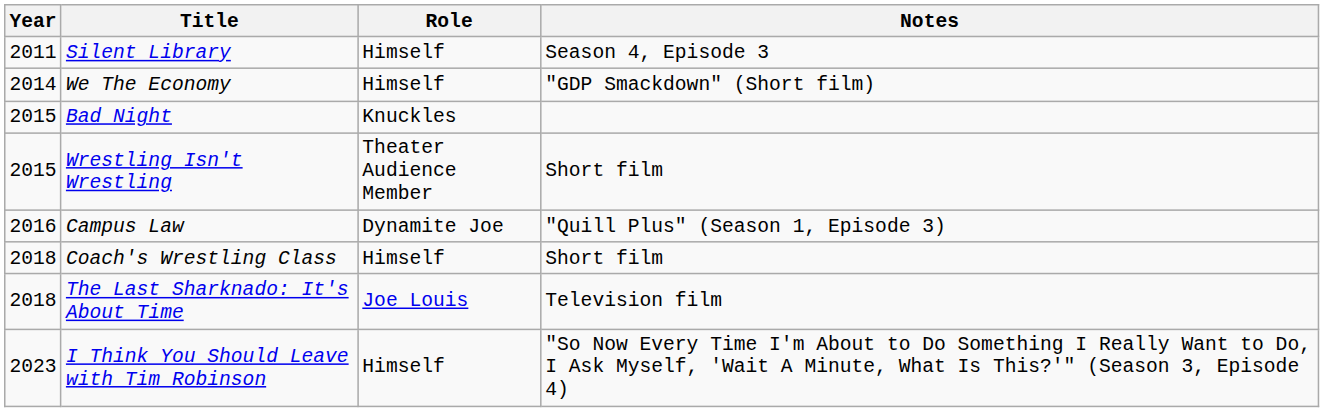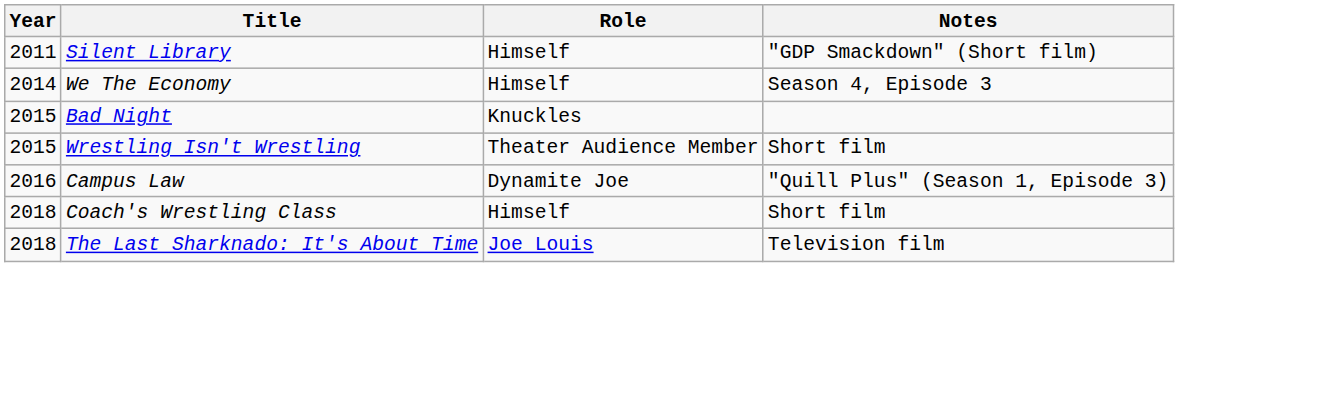 <table class="wikitable">
 <tr>
 <th>Year</th>
 <th>Title</th>
 <th>Role</th>
 <th class="unsortable">Notes</th>
 </tr>
 <tr>
 <td>2011</td>
 <td><em><a href='#'>Silent Library</a></em></td>
 <td>Himself</td>
-<td>Season 4, Episode 3</td>
+<td>"GDP Smackdown" (Short film)</td>
 </tr>
 <tr>
 <td>2014</td>
 <td><em>We The Economy</em></td>
 <td>Himself</td>
-<td>"GDP Smackdown" (Short film)</td>
+<td>Season 4, Episode 3</td>
 </tr>
 <tr>
 <td>2015</td>
 <td><em><a href='#'>Bad Night</a></em></td>
 <td>Knuckles</td>
 <td></td>
 </tr>
 <tr>
 <td>2015</td>
 <td><em><a href='#'>Wrestling Isn't Wrestling</a></em></td>
 <td>Theater Audience Member</td>
 <td>Short film</td>
 </tr>
 <tr>
 <td>2016</td>
 <td><em>Campus Law</em></td>
 <td>Dynamite Joe</td>
 <td>"Quill Plus" (Season 1, Episode 3)</td>
 </tr>
 <tr>
 <td>2018</td>
 <td><em>Coach's Wrestling Class</em></td>
 <td>Himself</td>
 <td>Short film</td>
 </tr>
 <tr>
 <td>2018</td>
 <td><em><a href='#'>The Last Sharknado: It's About Time</a></em></td>
 <td><a href='#'>Joe Louis</a></td>
 <td>Television film</td>
 </tr>
-<tr>
-<td>2023</td>
-<td><em><a href='#'>I Think You Should Leave with Tim Robinson</a></em></td>
-<td>Himself</td>
-<td>"So Now Every Time I'm About to Do Something I Really Want to Do, I Ask Myself, 'Wait A Minute, What Is This?'" (Season 3, Episode 4)</td>
-</tr>
 </table>
